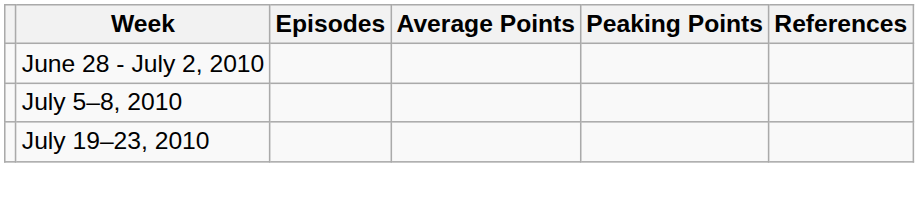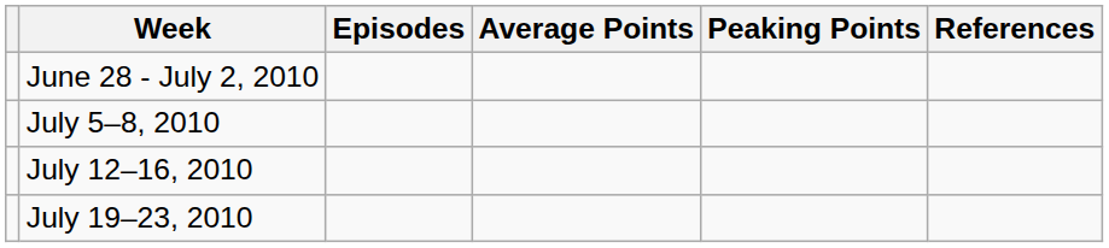 <table class="wikitable">
 <tr>
 <th></th>
 <th>Week</th>
 <th>Episodes</th>
 <th>Average Points</th>
 <th>Peaking Points</th>
 <th>References</th>
 </tr>
 <tr>
 <td></td>
 <td>June 28 - July 2, 2010</td>
 <td></td>
 <td></td>
 <td></td>
 <td></td>
 </tr>
 <tr>
 <td></td>
 <td>July 5–8, 2010</td>
 <td></td>
 <td></td>
 <td></td>
 <td></td>
 </tr>
 <tr>
 <td></td>
+<td>July 12–16, 2010</td>
+<td></td>
+<td></td>
+<td></td>
+<td></td>
+</tr>
+<tr>
+<td></td>
 <td>July 19–23, 2010</td>
 <td></td>
 <td></td>
 <td></td>
 <td></td>
 </tr>
 </table>
